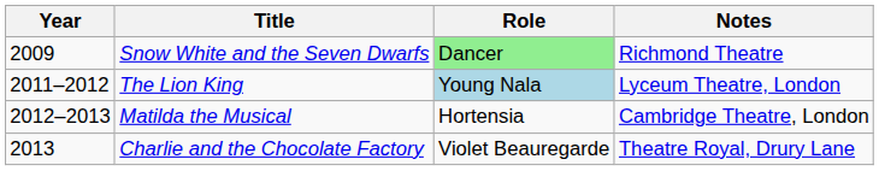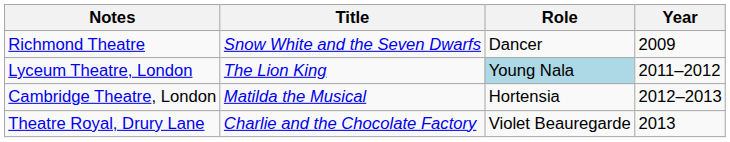 <table class="wikitable sortable">
 <tr>
-<th>Year</th>
+<th class="unsortable">Notes</th>
 <th>Title</th>
 <th>Role</th>
-<th class="unsortable">Notes</th>
+<th>Year</th>
 </tr>
 <tr>
+<td><a href='#'>Richmond Theatre</a></td>
+<td><em><a href='#'>Snow White and the Seven Dwarfs</a></em></td>
+<td>Dancer</td>
 <td>2009</td>
-<td><em><a href='#'>Snow White and the Seven Dwarfs</a></em></td>
-<td style="background: lightgreen;">Dancer</td>
-<td><a href='#'>Richmond Theatre</a></td>
 </tr>
 <tr>
-<td>2011–2012</td>
+<td><a href='#'>Lyceum Theatre, London</a></td>
 <td><em><a href='#'>The Lion King</a></em></td>
 <td style="background: lightblue;">Young Nala</td>
-<td><a href='#'>Lyceum Theatre, London</a></td>
+<td>2011–2012</td>
 </tr>
 <tr>
-<td>2012–2013</td>
+<td><a href='#'>Cambridge Theatre</a>, London</td>
 <td><em><a href='#'>Matilda the Musical</a></em></td>
 <td>Hortensia</td>
-<td><a href='#'>Cambridge Theatre</a>, London</td>
+<td>2012–2013</td>
 </tr>
 <tr>
-<td>2013</td>
+<td><a href='#'>Theatre Royal, Drury Lane</a></td>
 <td><em><a href='#'>Charlie and the Chocolate Factory</a></em></td>
 <td>Violet Beauregarde</td>
-<td><a href='#'>Theatre Royal, Drury Lane</a></td>
+<td>2013</td>
 </tr>
 </table>
